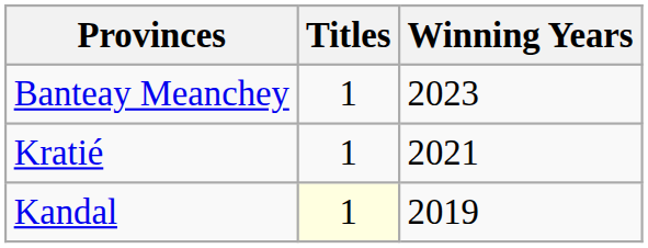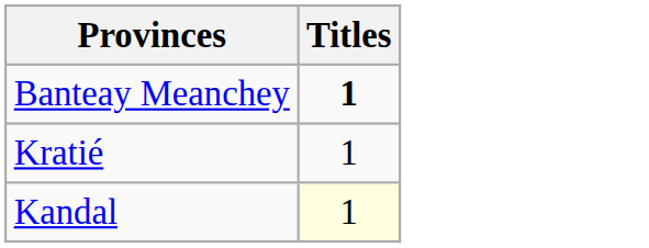 <table class="wikitable" style="font-size:95%;">
 <tr>
 <th>Provinces</th>
 <th>Titles</th>
-<th>Winning Years</th>
 </tr>
 <tr>
 <td><a href='#'>Banteay Meanchey</a></td>
-<td align="center">1</td>
-<td>2023</td>
+<td align="center"><strong>1</strong></td>
 </tr>
 <tr>
 <td><a href='#'>Kratié</a></td>
 <td align="center">1</td>
-<td>2021</td>
 </tr>
 <tr>
 <td><a href='#'>Kandal</a></td>
 <td align="center" style="background: lightyellow;">1</td>
-<td>2019</td>
 </tr>
 </table>
